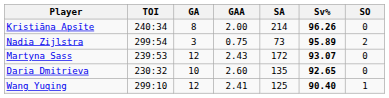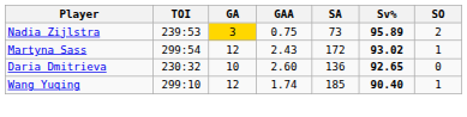 <table class="wikitable sortable" style="text-align:center;">
 <tr>
 <th style="width:170px;">Player</th>
 <th style="width:60px;">TOI</th>
 <th style="width:50px;">GA</th>
 <th style="width:60px;">GAA</th>
 <th style="width:50px;">SA</th>
 <th style="width:60px;">Sv%</th>
 <th style="width:50px;">SO</th>
 </tr>
 <tr>
-<td style="text-align:left;"> <a href='#'>Kristiāna Apsīte</a></td>
-<td>240:34</td>
-<td>8</td>
-<td>2.00</td>
-<td>214</td>
-<td><strong>96.26</strong></td>
-<td>0</td>
-</tr>
-<tr>
 <td style="text-align:left;"> <a href='#'>Nadia Zijlstra</a></td>
-<td>299:54</td>
-<td>3</td>
+<td>239:53</td>
+<td style="background: gold;">3</td>
 <td>0.75</td>
 <td>73</td>
 <td><strong>95.89</strong></td>
 <td>2</td>
 </tr>
 <tr>
 <td style="text-align:left;"> <a href='#'>Martyna Sass</a></td>
-<td>239:53</td>
+<td>299:54</td>
 <td>12</td>
 <td>2.43</td>
 <td>172</td>
-<td><strong>93.07</strong></td>
-<td>0</td>
+<td><strong>93.02</strong></td>
+<td>1</td>
 </tr>
 <tr>
 <td style="text-align:left;"> <a href='#'>Daria Dmitrieva</a></td>
 <td>230:32</td>
 <td>10</td>
 <td>2.60</td>
-<td>135</td>
+<td>136</td>
 <td><strong>92.65</strong></td>
 <td>0</td>
 </tr>
 <tr>
 <td style="text-align:left;"> <a href='#'>Wang Yuqing</a></td>
 <td>299:10</td>
 <td>12</td>
-<td>2.41</td>
-<td>125</td>
+<td>1.74</td>
+<td>185</td>
 <td><strong>90.40</strong></td>
 <td>1</td>
 </tr>
 </table>
